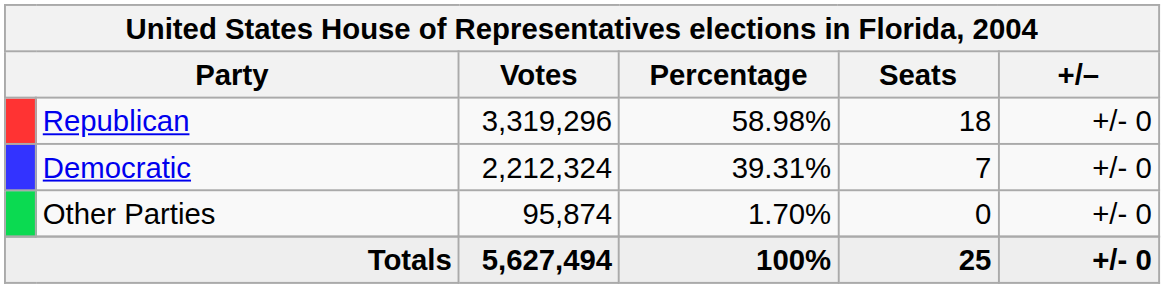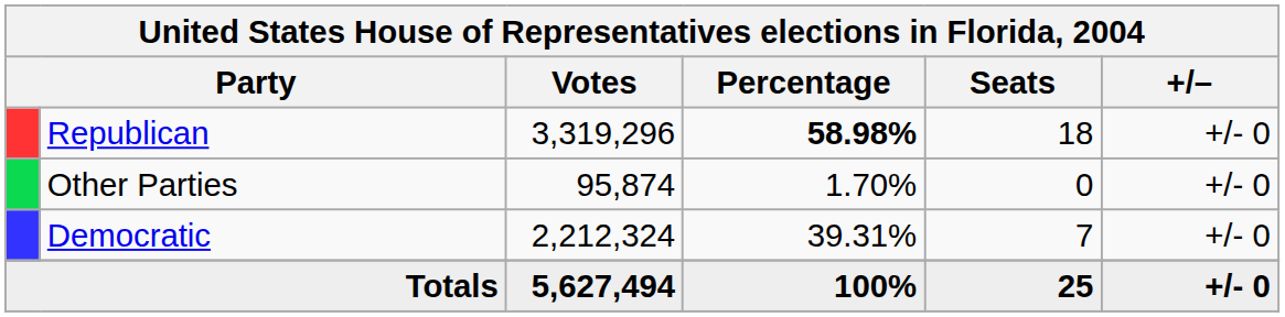 <table class="wikitable" style="font-size: 95%;">
 <tr>
 <th colspan="6">United States House of Representatives elections in Florida, 2004</th>
 </tr>
 <tr>
 <th colspan=2 style="width: 15em">Party</th>
 <th style="width: 5em">Votes</th>
 <th style="width: 7em">Percentage</th>
 <th style="width: 5em">Seats</th>
 <th style="width: 5em">+/–</th>
 </tr>
 <tr>
 <th style="background-color:#FF3333; width: 3px"></th>
 <td style="width: 130px"><a href='#'>Republican</a></td>
 <td align="right">3,319,296</td>
-<td align="right">58.98%</td>
+<td align="right"><strong>58.98%</strong></td>
 <td align="right">18</td>
+<td align="right">+/- 0</td>
+</tr>
+<tr>
+<th style="background-color:#0BDA51; width: 3px"></th>
+<td style="width: 130px">Other Parties</td>
+<td align="right">95,874</td>
+<td align="right">1.70%</td>
+<td align="right">0</td>
 <td align="right">+/- 0</td>
 </tr>
 <tr>
 <th style="background-color:#3333FF; width: 3px"></th>
 <td style="width: 130px"><a href='#'>Democratic</a></td>
 <td align="right">2,212,324</td>
 <td align="right">39.31%</td>
 <td align="right">7</td>
-<td align="right">+/- 0</td>
-</tr>
-<tr>
-<th style="background-color:#0BDA51; width: 3px"></th>
-<td style="width: 130px">Other Parties</td>
-<td align="right">95,874</td>
-<td align="right">1.70%</td>
-<td align="right">0</td>
 <td align="right">+/- 0</td>
 </tr>
 <tr>
 </tr>
 <tr bgcolor="#EEEEEE">
 <td colspan="2" align="right"><strong>Totals</strong></td>
 <td align="right"><strong>5,627,494</strong></td>
 <td align="right"><strong>100%</strong></td>
 <td align="right"><strong>25</strong></td>
 <td align="right"><strong>+/- 0</strong></td>
 </tr>
 </table>
